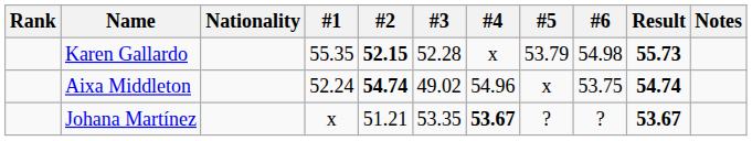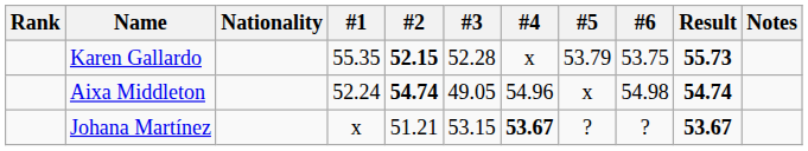 <table class="wikitable sortable" style="text-align:center;font-size:95%">
 <tr>
 <th>Rank</th>
 <th>Name</th>
 <th>Nationality</th>
 <th>#1</th>
 <th>#2</th>
 <th>#3</th>
 <th>#4</th>
 <th>#5</th>
 <th>#6</th>
 <th>Result</th>
 <th>Notes</th>
 </tr>
 <tr>
 <td></td>
 <td align=left><a href='#'>Karen Gallardo</a></td>
 <td align=left></td>
 <td>55.35</td>
 <td><strong>52.15</strong></td>
 <td>52.28</td>
 <td>x</td>
 <td>53.79</td>
-<td>54.98</td>
+<td>53.75</td>
 <td><strong>55.73</strong></td>
 <td></td>
 </tr>
 <tr>
 <td></td>
 <td align=left><a href='#'>Aixa Middleton</a></td>
 <td align=left></td>
 <td>52.24</td>
 <td><strong>54.74</strong></td>
-<td>49.02</td>
+<td>49.05</td>
 <td>54.96</td>
 <td>x</td>
-<td>53.75</td>
+<td>54.98</td>
 <td><strong>54.74</strong></td>
 <td></td>
 </tr>
 <tr>
 <td></td>
 <td align=left><a href='#'>Johana Martínez</a></td>
 <td align=left></td>
 <td>x</td>
 <td>51.21</td>
-<td>53.35</td>
+<td>53.15</td>
 <td><strong>53.67</strong></td>
 <td>?</td>
 <td>?</td>
 <td><strong>53.67</strong></td>
 <td></td>
 </tr>
 </table>
